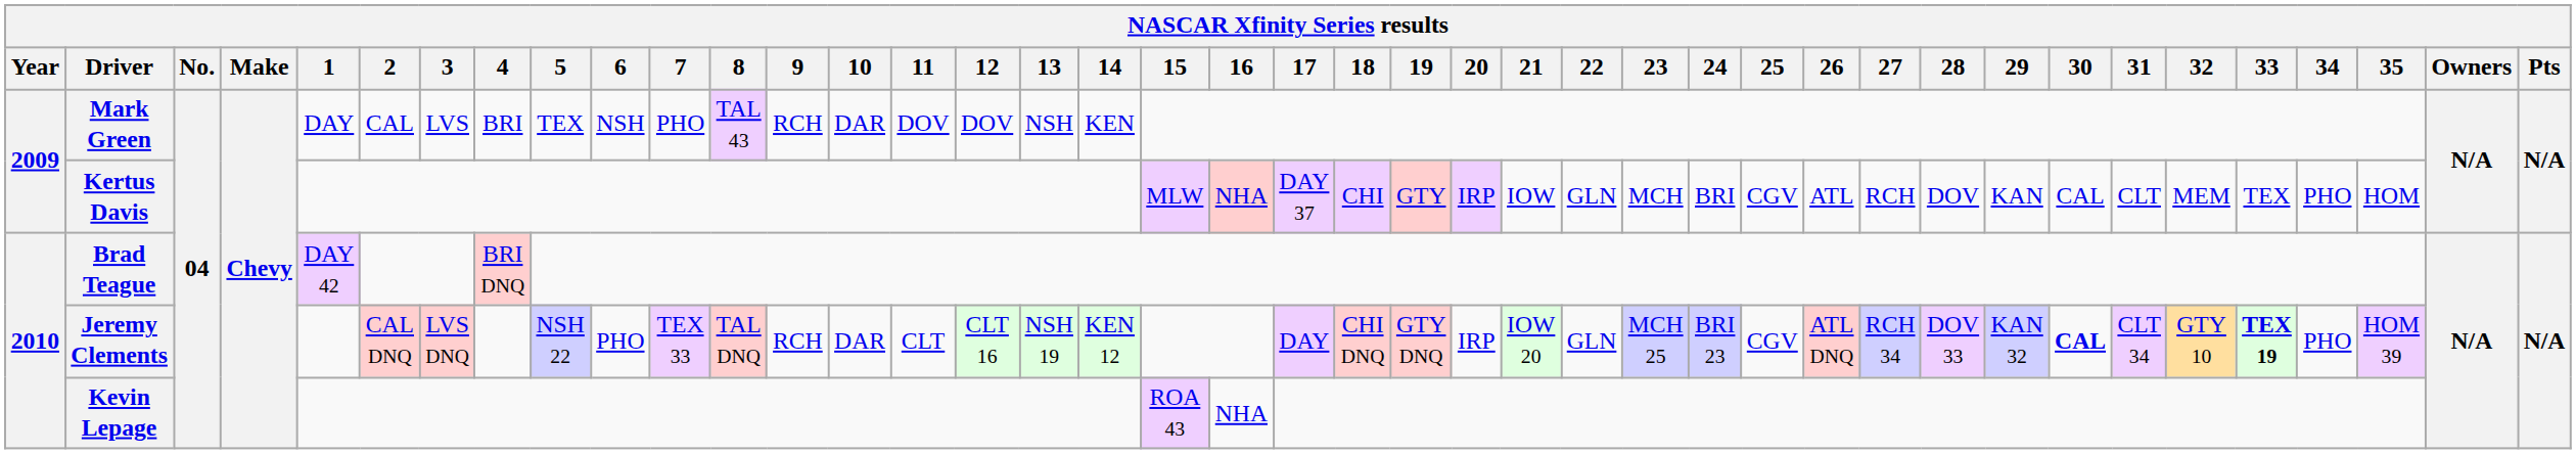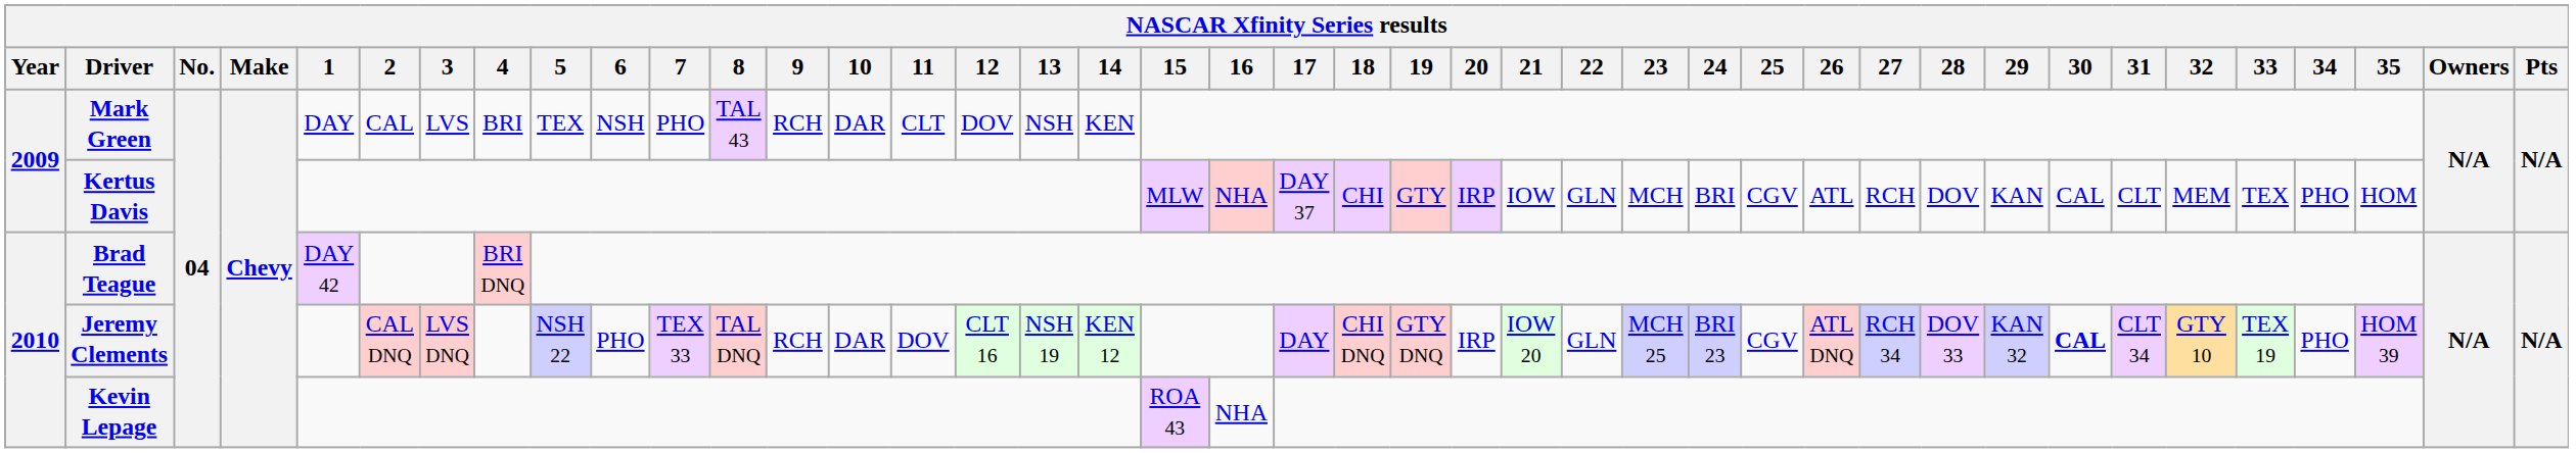 <table class="wikitable" style="text-align:center; font-size:75%">
 <tr>
 <th colspan=45><a href='#'>NASCAR Xfinity Series</a> results</th>
 </tr>
 <tr>
 <th>Year</th>
 <th>Driver</th>
 <th>No.</th>
 <th>Make</th>
 <th>1</th>
 <th>2</th>
 <th>3</th>
 <th>4</th>
 <th>5</th>
 <th>6</th>
 <th>7</th>
 <th>8</th>
 <th>9</th>
 <th>10</th>
 <th>11</th>
 <th>12</th>
 <th>13</th>
 <th>14</th>
 <th>15</th>
 <th>16</th>
 <th>17</th>
 <th>18</th>
 <th>19</th>
 <th>20</th>
 <th>21</th>
 <th>22</th>
 <th>23</th>
 <th>24</th>
 <th>25</th>
 <th>26</th>
 <th>27</th>
 <th>28</th>
 <th>29</th>
 <th>30</th>
 <th>31</th>
 <th>32</th>
 <th>33</th>
 <th>34</th>
 <th>35</th>
 <th>Owners</th>
 <th>Pts</th>
 </tr>
 <tr>
 <th rowspan=2><a href='#'>2009</a></th>
 <th><a href='#'>Mark Green</a></th>
 <th rowspan=5>04</th>
 <th rowspan=5><a href='#'>Chevy</a></th>
 <td><a href='#'>DAY</a></td>
 <td><a href='#'>CAL</a></td>
 <td><a href='#'>LVS</a></td>
 <td><a href='#'>BRI</a></td>
 <td><a href='#'>TEX</a></td>
 <td><a href='#'>NSH</a></td>
 <td><a href='#'>PHO</a></td>
 <td style="background:#EFCFFF;"><a href='#'>TAL</a><br><small>43</small></td>
 <td><a href='#'>RCH</a></td>
 <td><a href='#'>DAR</a></td>
-<td><a href='#'>DOV</a></td>
+<td><a href='#'>CLT</a></td>
 <td><a href='#'>DOV</a></td>
 <td><a href='#'>NSH</a></td>
 <td><a href='#'>KEN</a></td>
 <td colspan=21></td>
 <th rowspan=2>N/A</th>
 <th rowspan=2>N/A</th>
 </tr>
 <tr>
 <th><a href='#'>Kertus Davis</a></th>
 <td colspan=14></td>
 <td style="background:#EFCFFF;"><a href='#'>MLW</a><br></td>
 <td style="background:#FFCFCF;"><a href='#'>NHA</a><br></td>
 <td style="background:#EFCFFF;"><a href='#'>DAY</a><br><small>37</small></td>
 <td style="background:#EFCFFF;"><a href='#'>CHI</a><br></td>
 <td style="background:#FFCFCF;"><a href='#'>GTY</a><br></td>
 <td style="background:#EFCFFF;"><a href='#'>IRP</a><br></td>
 <td><a href='#'>IOW</a></td>
 <td><a href='#'>GLN</a></td>
 <td><a href='#'>MCH</a></td>
 <td><a href='#'>BRI</a></td>
 <td><a href='#'>CGV</a></td>
 <td><a href='#'>ATL</a></td>
 <td><a href='#'>RCH</a></td>
 <td><a href='#'>DOV</a></td>
 <td><a href='#'>KAN</a></td>
 <td><a href='#'>CAL</a></td>
 <td><a href='#'>CLT</a></td>
 <td><a href='#'>MEM</a></td>
 <td><a href='#'>TEX</a></td>
 <td><a href='#'>PHO</a></td>
 <td><a href='#'>HOM</a></td>
 </tr>
 <tr>
 <th rowspan=3><a href='#'>2010</a></th>
 <th><a href='#'>Brad Teague</a></th>
 <td style="background:#EFCFFF;"><a href='#'>DAY</a><br><small>42</small></td>
 <td colspan=2></td>
 <td style="background:#FFCFCF;"><a href='#'>BRI</a><br><small>DNQ</small></td>
 <td colspan=31></td>
 <th rowspan=3>N/A</th>
 <th rowspan=3>N/A</th>
 </tr>
 <tr>
 <th><a href='#'>Jeremy Clements</a></th>
 <td></td>
 <td style="background:#FFCFCF;"><a href='#'>CAL</a><br><small>DNQ</small></td>
 <td style="background:#FFCFCF;"><a href='#'>LVS</a><br><small>DNQ</small></td>
 <td></td>
 <td style="background:#CFCFFF;"><a href='#'>NSH</a><br><small>22</small></td>
 <td><a href='#'>PHO</a></td>
 <td style="background:#EFCFFF;"><a href='#'>TEX</a><br><small>33</small></td>
 <td style="background:#FFCFCF;"><a href='#'>TAL</a><br><small>DNQ</small></td>
 <td><a href='#'>RCH</a></td>
 <td><a href='#'>DAR</a></td>
-<td><a href='#'>CLT</a></td>
+<td><a href='#'>DOV</a></td>
 <td style="background:#DFFFDF;"><a href='#'>CLT</a><br><small>16</small></td>
 <td style="background:#DFFFDF;"><a href='#'>NSH</a><br><small>19</small></td>
 <td style="background:#DFFFDF;"><a href='#'>KEN</a><br><small>12</small></td>
 <td colspan=2></td>
 <td style="background:#EFCFFF;"><a href='#'>DAY</a><br></td>
 <td style="background:#FFCFCF;"><a href='#'>CHI</a><br><small>DNQ</small></td>
 <td style="background:#FFCFCF;"><a href='#'>GTY</a><br><small>DNQ</small></td>
 <td><a href='#'>IRP</a></td>
 <td style="background:#DFFFDF;"><a href='#'>IOW</a><br><small>20</small></td>
 <td><a href='#'>GLN</a></td>
 <td style="background:#CFCFFF;"><a href='#'>MCH</a><br><small>25</small></td>
 <td style="background:#CFCFFF;"><a href='#'>BRI</a><br><small>23</small></td>
 <td><a href='#'>CGV</a></td>
 <td style="background:#FFCFCF;"><a href='#'>ATL</a><br><small>DNQ</small></td>
 <td style="background:#CFCFFF;"><a href='#'>RCH</a><br><small>34</small></td>
 <td style="background:#EFCFFF;"><a href='#'>DOV</a><br><small>33</small></td>
 <td style="background:#CFCFFF;"><a href='#'>KAN</a><br><small>32</small></td>
 <td><strong><a href='#'>CAL</a></strong></td>
 <td style="background:#EFCFFF;"><a href='#'>CLT</a><br><small>34</small></td>
 <td style="background:#FFDF9F;"><a href='#'>GTY</a><br><small>10</small></td>
-<td style="background:#DFFFDF;"><strong><a href='#'>TEX</a><br><small>19</small></strong></td>
+<td style="background:#DFFFDF;"><a href='#'>TEX</a><br><small>19</small></td>
 <td><a href='#'>PHO</a></td>
 <td style="background:#EFCFFF;"><a href='#'>HOM</a><br><small>39</small></td>
 </tr>
 <tr>
 <th><a href='#'>Kevin Lepage</a></th>
 <td colspan=14></td>
 <td style="background:#EFCFFF;"><a href='#'>ROA</a><br><small>43</small></td>
 <td><a href='#'>NHA</a></td>
 <td colspan=19></td>
 </tr>
 </table>
